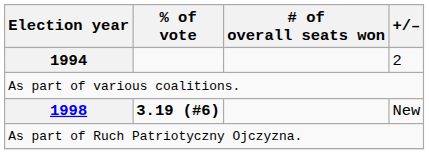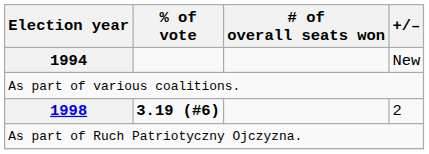 <table class=wikitable>
 <tr>
 <th>Election year</th>
 <th>% of<br>vote</th>
 <th># of<br>overall seats won</th>
 <th>+/–</th>
 </tr>
 <tr>
 <th>1994</th>
 <td></td>
 <td></td>
-<td>2</td>
+<td>New</td>
 </tr>
 <tr>
 <td colspan=7><small>As part of various coalitions.</small></td>
 </tr>
 <tr>
 <th><a href='#'>1998</a></th>
 <td><strong>3.19 (#6)</strong></td>
 <td></td>
-<td>New</td>
+<td>2</td>
 </tr>
 <tr>
 <td colspan=7><small>As part of Ruch Patriotyczny Ojczyzna.</small></td>
 </tr>
 <tr>
 </tr>
 </table>
